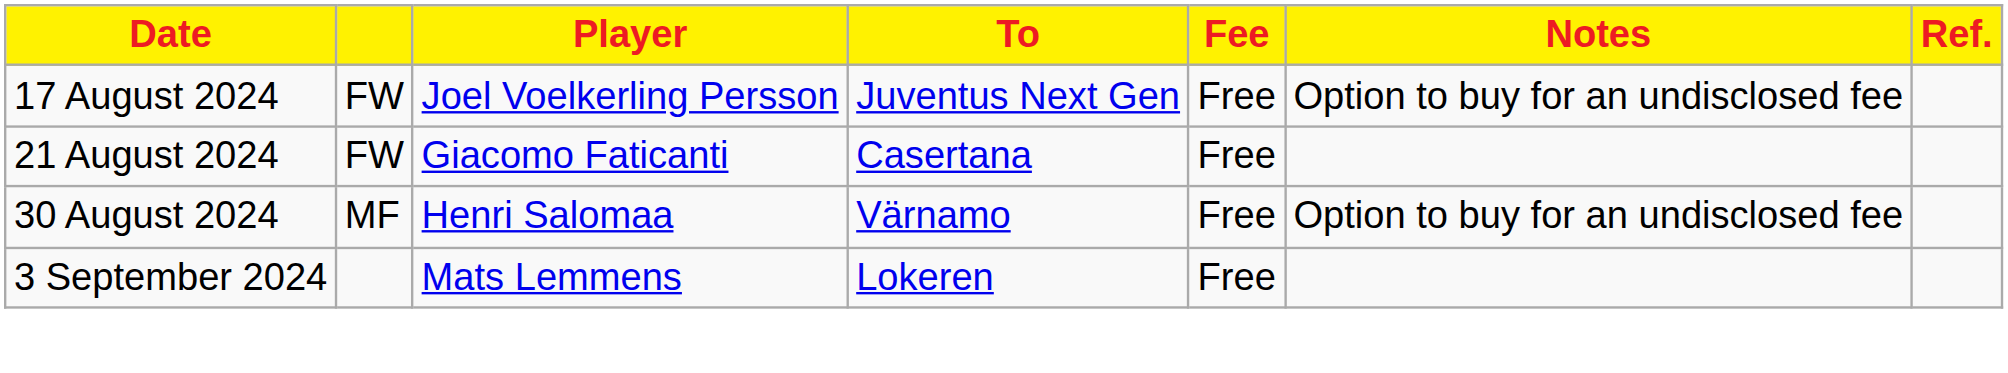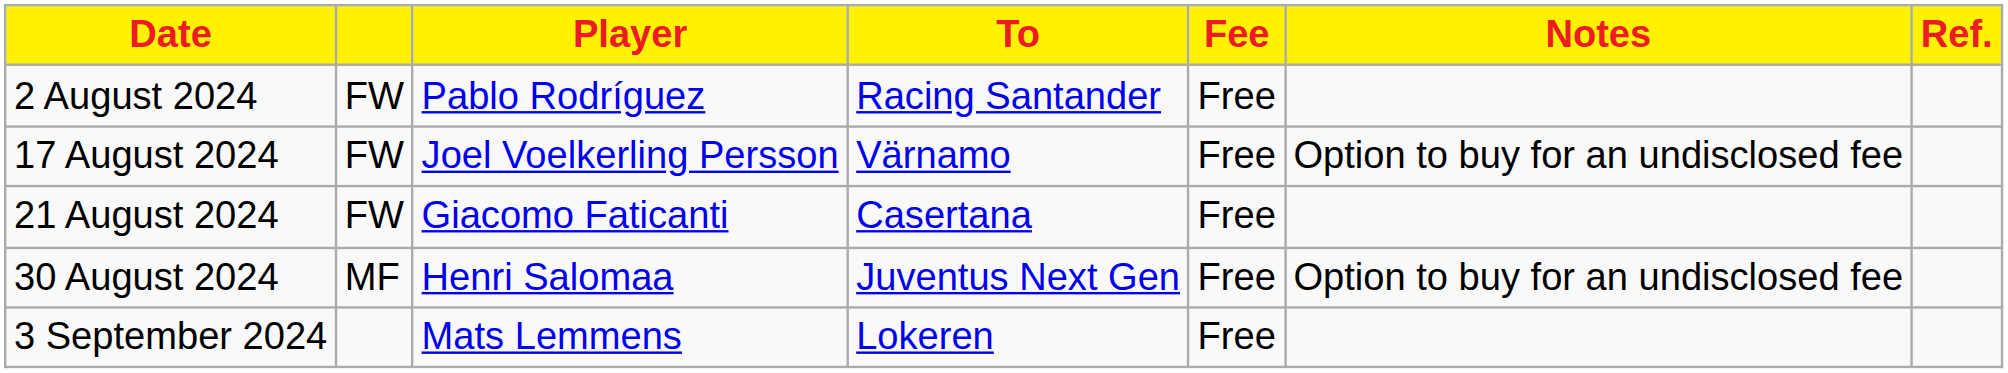 <table class="wikitable plainrowheaders">
 <tr>
 <th style="background:#fff200; color:#ed1b23; text-align:center;">Date</th>
 <th style="background:#fff200; color:#ed1b23; text-align:center;"></th>
 <th style="background:#fff200; color:#ed1b23; text-align:center;">Player</th>
 <th style="background:#fff200; color:#ed1b23; text-align:center;">To</th>
 <th style="background:#fff200; color:#ed1b23; text-align:center;">Fee</th>
 <th style="background:#fff200; color:#ed1b23; text-align:center;">Notes</th>
 <th style="background:#fff200; color:#ed1b23; text-align:center;">Ref.</th>
 </tr>
 <tr>
+<td>2 August 2024</td>
+<td align="center">FW</td>
+<td> <a href='#'>Pablo Rodríguez</a></td>
+<td> <a href='#'>Racing Santander</a></td>
+<td>Free</td>
+<td></td>
+<td></td>
+</tr>
+<tr>
 <td>17 August 2024</td>
 <td align="center">FW</td>
 <td> <a href='#'>Joel Voelkerling Persson</a></td>
-<td> <a href='#'>Juventus Next Gen</a></td>
+<td> <a href='#'>Värnamo</a></td>
 <td>Free</td>
 <td>Option to buy for an undisclosed fee</td>
 <td></td>
 </tr>
 <tr>
 <td>21 August 2024</td>
 <td>FW</td>
 <td> <a href='#'>Giacomo Faticanti</a></td>
 <td> <a href='#'>Casertana</a></td>
 <td>Free</td>
 <td></td>
 <td></td>
 </tr>
 <tr>
 <td>30 August 2024</td>
 <td>MF</td>
 <td> <a href='#'>Henri Salomaa</a></td>
-<td> <a href='#'>Värnamo</a></td>
+<td> <a href='#'>Juventus Next Gen</a></td>
 <td>Free</td>
 <td>Option to buy for an undisclosed fee</td>
 <td></td>
 </tr>
 <tr>
 <td>3 September 2024</td>
 <td></td>
 <td> <a href='#'>Mats Lemmens</a></td>
 <td> <a href='#'>Lokeren</a></td>
 <td>Free</td>
 <td></td>
 <td></td>
 </tr>
 </table>
